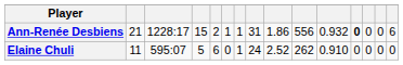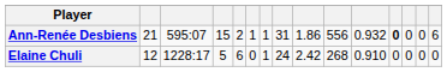 <table class="wikitable sortable" style="text-align:center">
 <tr>
 </tr>
 <tr>
 <th scope="col">Player</th>
 <th scope="col"></th>
 <th scope="col"></th>
 <th scope="col"></th>
 <th scope="col"></th>
 <th scope="col"></th>
 <th scope="col"></th>
 <th scope="col"></th>
 <th scope="col"></th>
 <th scope="col"></th>
 <th scope="col"></th>
 <th scope="col"></th>
 <th scope="col"></th>
 <th scope="col"></th>
 <th scope="col"></th>
 </tr>
 <tr>
 <th scope="row" style="text-align:left;"><a href='#'>Ann-Renée Desbiens</a></th>
 <td>21</td>
-<td>1228:17</td>
+<td>595:07</td>
 <td>15</td>
 <td>2</td>
 <td>1</td>
 <td>1</td>
 <td>31</td>
 <td>1.86</td>
 <td>556</td>
 <td>0.932</td>
 <td><strong>0</strong></td>
 <td>0</td>
 <td>0</td>
 <td>6</td>
 </tr>
 <tr>
 <th scope="row" style="text-align:left;"><a href='#'>Elaine Chuli</a></th>
-<td>11</td>
-<td>595:07</td>
+<td>12</td>
+<td>1228:17</td>
 <td>5</td>
 <td>6</td>
 <td>0</td>
 <td>1</td>
 <td>24</td>
-<td>2.52</td>
-<td>262</td>
+<td>2.42</td>
+<td>268</td>
 <td>0.910</td>
 <td>0</td>
 <td>0</td>
 <td>0</td>
 <td>0</td>
 </tr>
 </table>
